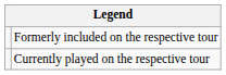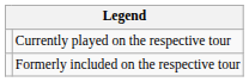 <table class="wikitable" style="font-size:75%">
 <tr>
 <th colspan=2>Legend</th>
 </tr>
 <tr>
 <td></td>
-<td>Formerly included on the respective tour</td>
+<td>Currently played on the respective tour</td>
 </tr>
 <tr>
 <td></td>
-<td>Currently played on the respective tour</td>
+<td>Formerly included on the respective tour</td>
 </tr>
 </table>
